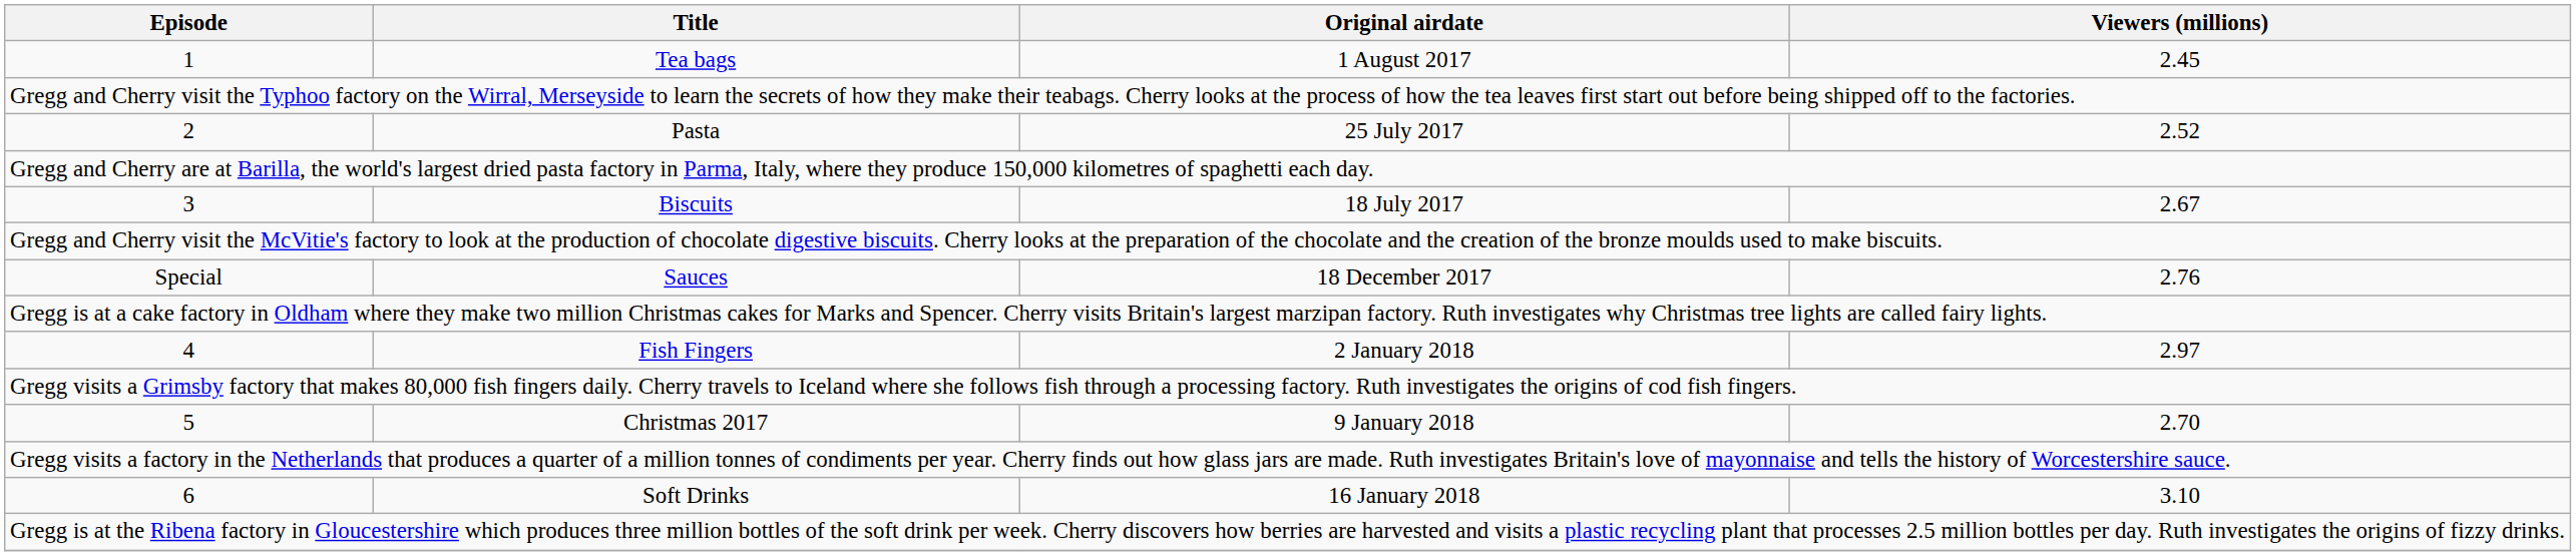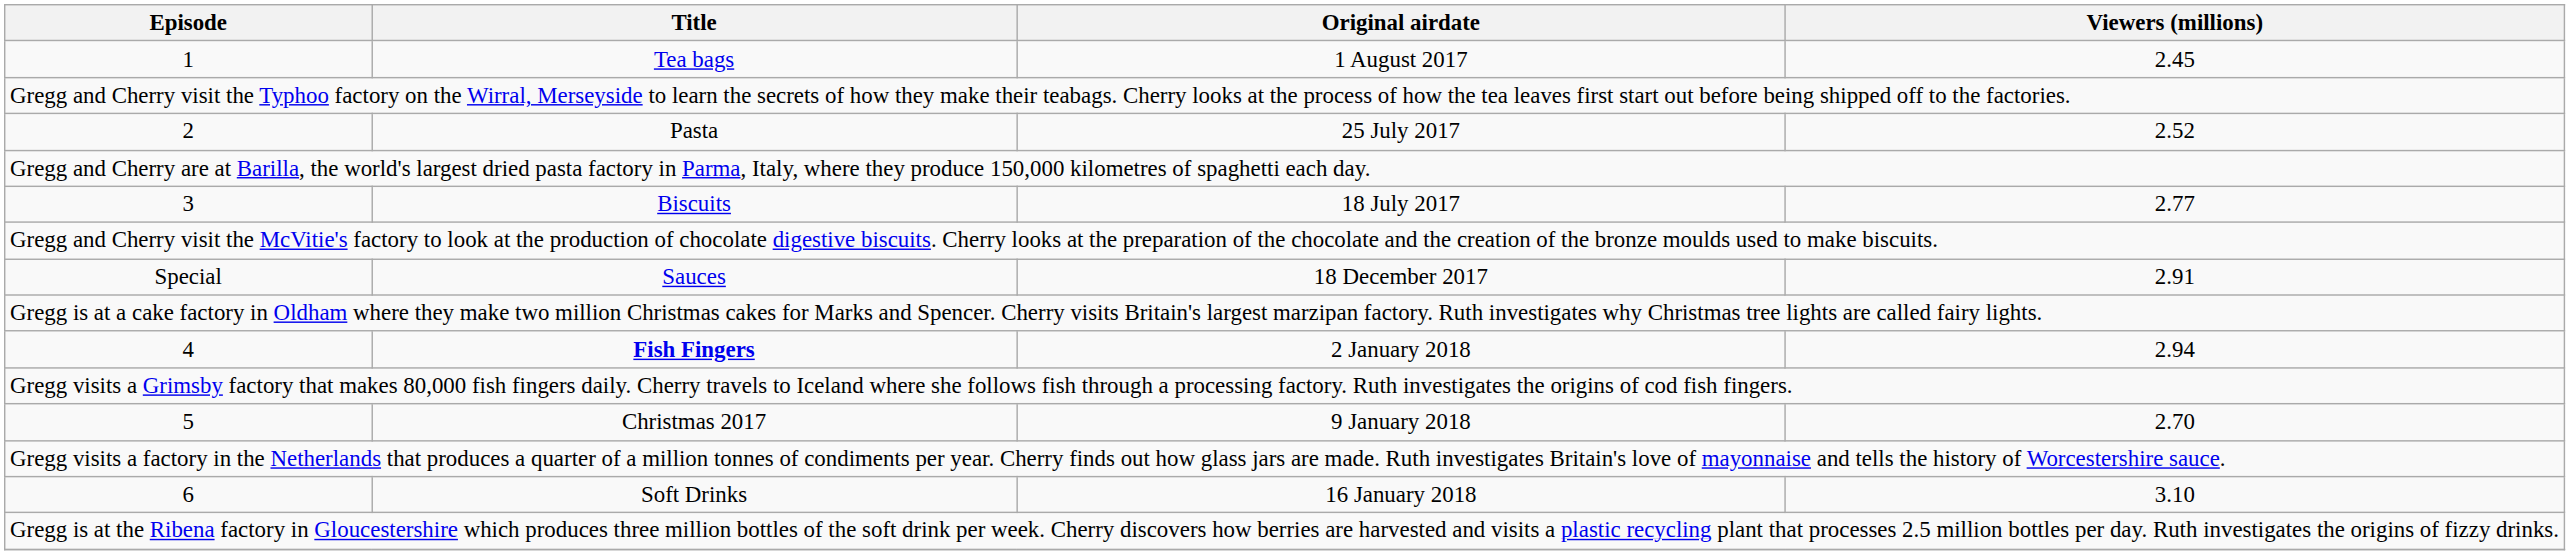 <table class="wikitable" style="text-align:center">
 <tr>
 <th>Episode</th>
 <th>Title</th>
 <th>Original airdate</th>
 <th>Viewers (millions)</th>
 </tr>
 <tr>
 <td>1</td>
 <td><a href='#'>Tea bags</a></td>
 <td>1 August 2017</td>
 <td>2.45</td>
 </tr>
 <tr>
 <td colspan="4" align="left">Gregg and Cherry visit the <a href='#'>Typhoo</a> factory on the <a href='#'>Wirral, Merseyside</a> to learn the secrets of how they make their teabags. Cherry looks at the process of how the tea leaves first start out before being shipped off to the factories.</td>
 </tr>
 <tr>
 <td>2</td>
 <td>Pasta</td>
 <td>25 July 2017</td>
 <td>2.52</td>
 </tr>
 <tr>
 <td colspan="4" align="left">Gregg and Cherry are at <a href='#'>Barilla</a>, the world's largest dried pasta factory in <a href='#'>Parma</a>, Italy, where they produce 150,000 kilometres of spaghetti each day.</td>
 </tr>
 <tr>
 <td>3</td>
 <td><a href='#'>Biscuits</a></td>
 <td>18 July 2017</td>
-<td>2.67</td>
+<td>2.77</td>
 </tr>
 <tr>
 <td colspan="4" align="left">Gregg and Cherry visit the <a href='#'>McVitie's</a> factory to look at the production of chocolate <a href='#'>digestive biscuits</a>.  Cherry looks at the preparation of the chocolate and the creation of the bronze moulds used to make biscuits.</td>
 </tr>
 <tr>
 <td>Special</td>
 <td><a href='#'>Sauces</a></td>
 <td>18 December 2017</td>
-<td>2.76</td>
+<td>2.91</td>
 </tr>
 <tr>
 <td colspan="4" align="left">Gregg is at a cake factory in <a href='#'>Oldham</a> where they make two million Christmas cakes for Marks and Spencer. Cherry visits Britain's largest marzipan factory. Ruth investigates why Christmas tree lights are called fairy lights.</td>
 </tr>
 <tr>
 <td>4</td>
-<td><a href='#'>Fish Fingers</a></td>
+<td><strong><a href='#'>Fish Fingers</a></strong></td>
 <td>2 January 2018</td>
-<td>2.97</td>
+<td>2.94</td>
 </tr>
 <tr>
 <td colspan="4" align="left">Gregg visits a <a href='#'>Grimsby</a> factory that makes 80,000 fish fingers daily. Cherry travels to Iceland where she follows fish through a processing factory. Ruth investigates the origins of cod fish fingers.</td>
 </tr>
 <tr>
 <td>5</td>
 <td>Christmas 2017</td>
 <td>9 January 2018</td>
 <td>2.70</td>
 </tr>
 <tr>
 <td colspan="4" align="left">Gregg visits a factory in the <a href='#'>Netherlands</a> that produces a quarter of a million tonnes of condiments per year. Cherry finds out how glass jars are made. Ruth investigates Britain's love of <a href='#'>mayonnaise</a> and tells the history of <a href='#'>Worcestershire sauce</a>.</td>
 </tr>
 <tr>
 <td>6</td>
 <td>Soft Drinks</td>
 <td>16 January 2018</td>
 <td>3.10</td>
 </tr>
 <tr>
 <td colspan="4" align="left">Gregg is at the <a href='#'>Ribena</a> factory in <a href='#'>Gloucestershire</a> which produces three million bottles of the soft drink per week. Cherry discovers how berries are harvested and visits a <a href='#'>plastic recycling</a> plant that processes 2.5 million bottles per day. Ruth investigates the origins of fizzy drinks.</td>
 </tr>
 <tr>
 </tr>
 </table>
